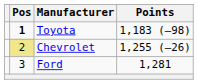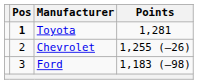 <table class="wikitable" style="font-size: 95%;">
 <tr>
 <th></th>
 <th>Pos</th>
 <th>Manufacturer</th>
 <th>Points</th>
 </tr>
 <tr>
 <td align="left"></td>
 <td style="text-align:center;"><strong>1</strong></td>
 <td><a href='#'>Toyota</a></td>
-<td style="text-align:center;">1,183 (–98)</td>
+<td style="text-align:center;">1,281</td>
 </tr>
 <tr>
 <td align="left"></td>
-<td style="background: khaki; text-align:center;">2</td>
+<td style="text-align:center;">2</td>
 <td><a href='#'>Chevrolet</a></td>
 <td style="text-align:center;">1,255 (–26)</td>
 </tr>
 <tr>
 <td align="left"></td>
 <td style="text-align:center;">3</td>
 <td><a href='#'>Ford</a></td>
-<td style="text-align:center;">1,281</td>
+<td style="text-align:center;">1,183 (–98)</td>
 </tr>
 <tr class="sortbottom">
 <th colspan="9"></th>
 </tr>
 </table>
